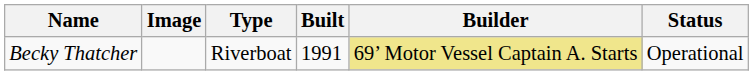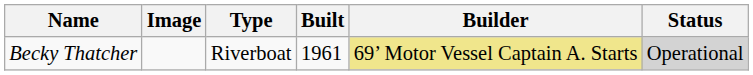 <table class="wikitable">
 <tr>
 <th>Name</th>
 <th>Image</th>
 <th>Type</th>
 <th>Built</th>
 <th>Builder</th>
 <th>Status</th>
 </tr>
 <tr>
 <td><em>Becky Thatcher</em></td>
 <td></td>
 <td>Riverboat</td>
-<td>1991</td>
+<td>1961</td>
 <td style="background: khaki;">69’ Motor Vessel Captain A. Starts</td>
-<td>Operational</td>
+<td style="background: lightgrey;">Operational</td>
 </tr>
 </table>
